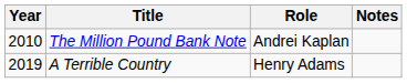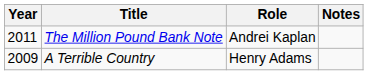 <table class="wikitable sortable">
 <tr>
 <th>Year</th>
 <th>Title</th>
 <th>Role</th>
 <th class="unsortable">Notes</th>
 </tr>
 <tr>
-<td>2010</td>
+<td>2011</td>
 <td data-sort-value="Million Pound Bank Note, The"><em><a href='#'>The Million Pound Bank Note</a></em></td>
 <td>Andrei Kaplan</td>
 <td></td>
 </tr>
 <tr>
-<td>2019</td>
+<td>2009</td>
 <td data-sort-value="Terrible Country, A"><em>A Terrible Country</em></td>
 <td>Henry Adams</td>
 <td></td>
 </tr>
 </table>
